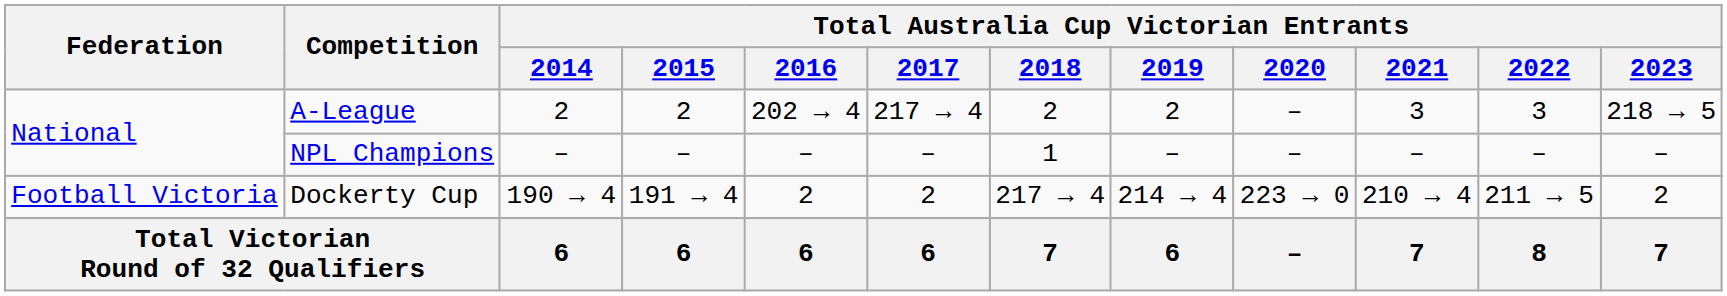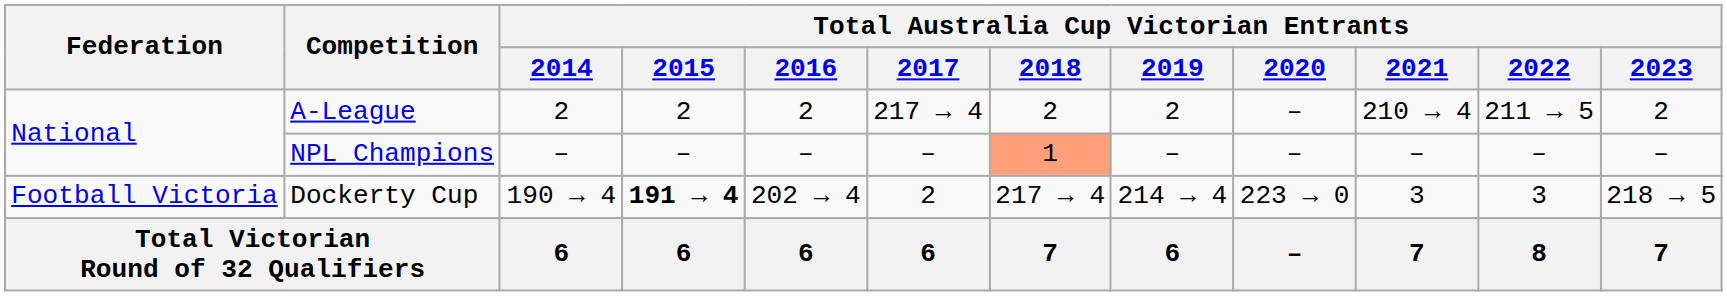 <table class="wikitable">
 <tr>
 <th rowspan="2">Federation</th>
 <th rowspan="2">Competition</th>
 <th colspan="10">Total Australia Cup Victorian Entrants</th>
 </tr>
 <tr>
 <th><a href='#'>2014</a></th>
 <th><a href='#'>2015</a></th>
 <th><a href='#'>2016</a></th>
 <th><a href='#'>2017</a></th>
 <th><a href='#'>2018</a></th>
 <th><a href='#'>2019</a></th>
 <th><a href='#'>2020</a></th>
 <th><a href='#'>2021</a></th>
 <th><a href='#'>2022</a></th>
 <th><a href='#'>2023</a></th>
 </tr>
 <tr>
 <td rowspan="2"><a href='#'>National</a></td>
 <td><a href='#'>A-League</a></td>
 <td align="center">2</td>
 <td align="center">2</td>
-<td align="center">202 → 4</td>
+<td align="center">2</td>
 <td align="center">217 → 4</td>
 <td align="center">2</td>
 <td align="center">2</td>
 <td align="center">–</td>
-<td align="center">3</td>
-<td align="center">3</td>
-<td align="center">218 → 5</td>
+<td align="center">210 → 4</td>
+<td align="center">211 → 5</td>
+<td align="center">2</td>
 </tr>
 <tr>
 <td><a href='#'>NPL Champions</a></td>
 <td align="center">–</td>
 <td align="center">–</td>
 <td align="center">–</td>
 <td align="center">–</td>
-<td align="center">1</td>
+<td align="center" style="background: lightsalmon;">1</td>
 <td align="center">–</td>
 <td align="center">–</td>
 <td align="center">–</td>
 <td align="center">–</td>
 <td align="center">–</td>
 </tr>
 <tr>
 <td><a href='#'>Football Victoria</a></td>
 <td>Dockerty Cup</td>
 <td align="center">190 → 4</td>
-<td align="center">191 → 4</td>
-<td align="center">2</td>
+<td align="center"><strong>191 → 4</strong></td>
+<td align="center">202 → 4</td>
 <td align="center">2</td>
 <td align="center">217 → 4</td>
 <td align="center">214 → 4</td>
 <td align="center">223 → 0</td>
-<td align="center">210 → 4</td>
-<td align="center">211 → 5</td>
-<td align="center">2</td>
+<td align="center">3</td>
+<td align="center">3</td>
+<td align="center">218 → 5</td>
 </tr>
 <tr>
 <th colspan="2">Total Victorian<br>Round of 32 Qualifiers</th>
 <th>6</th>
 <th>6</th>
 <th>6</th>
 <th>6</th>
 <th>7</th>
 <th>6</th>
 <th>–</th>
 <th>7</th>
 <th>8</th>
 <th>7</th>
 </tr>
 </table>
